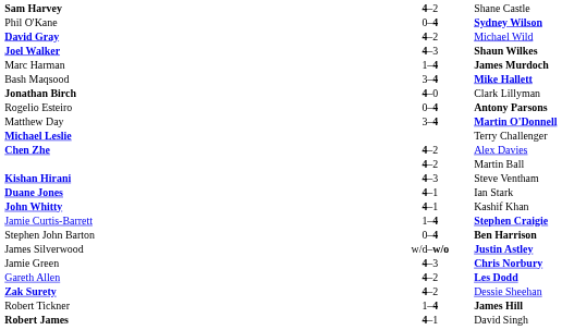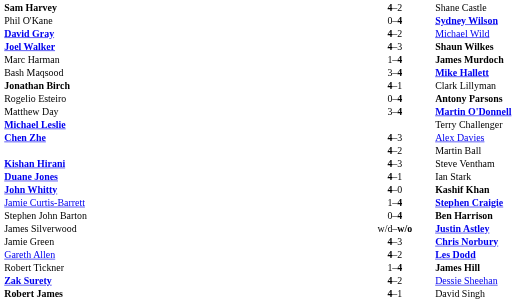 <table width="100%" cellspacing="1">
 <tr>
 <th width=45%></th>
 <th width=10%></th>
 <th width=45%></th>
 </tr>
 <tr>
 <td> <strong>Sam Harvey</strong></td>
 <td align="center"><strong>4</strong>–2</td>
 <td> Shane Castle</td>
 </tr>
 <tr>
 <td> Phil O'Kane</td>
 <td align="center">0–<strong>4</strong></td>
 <td> <strong><a href='#'>Sydney Wilson</a></strong></td>
 </tr>
 <tr>
 <td> <strong><a href='#'>David Gray</a></strong></td>
 <td align="center"><strong>4</strong>–2</td>
 <td> <a href='#'>Michael Wild</a></td>
 </tr>
 <tr>
 <td> <strong><a href='#'>Joel Walker</a></strong></td>
 <td align="center"><strong>4</strong>–3</td>
 <td><strong> Shaun Wilkes</strong></td>
 </tr>
 <tr>
 <td> Marc Harman</td>
 <td align="center">1–<strong>4</strong></td>
 <td> <strong>James Murdoch</strong></td>
 </tr>
 <tr>
 <td> Bash Maqsood</td>
 <td align="center">3–<strong>4</strong></td>
 <td> <strong><a href='#'>Mike Hallett</a></strong></td>
 </tr>
 <tr>
 <td> <strong>Jonathan Birch</strong></td>
-<td align="center"><strong>4</strong>–0</td>
+<td align="center"><strong>4</strong>–1</td>
 <td> Clark Lillyman</td>
 </tr>
 <tr>
 <td> Rogelio Esteiro</td>
 <td align="center">0–<strong>4</strong></td>
 <td> <strong>Antony Parsons</strong></td>
 </tr>
 <tr>
 <td> Matthew Day</td>
 <td align="center">3–<strong>4</strong></td>
 <td> <strong><a href='#'>Martin O'Donnell</a></strong></td>
 </tr>
 <tr>
 <td> <strong><a href='#'>Michael Leslie</a></strong></td>
 <td align="center"></td>
 <td> Terry Challenger</td>
 </tr>
 <tr>
 <td> <strong><a href='#'>Chen Zhe</a></strong></td>
-<td align="center"><strong>4</strong>–2</td>
+<td align="center"><strong>4</strong>–3</td>
 <td> <a href='#'>Alex Davies</a></td>
 </tr>
 <tr>
 <td></td>
 <td align="center"><strong>4</strong>–2</td>
 <td> Martin Ball</td>
 </tr>
 <tr>
 <td> <strong><a href='#'>Kishan Hirani</a></strong></td>
 <td align="center"><strong>4</strong>–3</td>
 <td> Steve Ventham</td>
 </tr>
 <tr>
 <td> <strong><a href='#'>Duane Jones</a></strong></td>
 <td align="center"><strong>4</strong>–1</td>
 <td> Ian Stark</td>
 </tr>
 <tr>
 <td> <strong><a href='#'>John Whitty</a></strong></td>
-<td align="center"><strong>4</strong>–1</td>
-<td> Kashif Khan</td>
+<td align="center"><strong>4</strong>–0</td>
+<td><strong> Kashif Khan</strong></td>
 </tr>
 <tr>
 <td> <a href='#'>Jamie Curtis-Barrett</a></td>
 <td align="center">1–<strong>4</strong></td>
 <td> <strong><a href='#'>Stephen Craigie</a></strong></td>
 </tr>
 <tr>
 <td> Stephen John Barton</td>
 <td align="center">0–<strong>4</strong></td>
 <td> <strong>Ben Harrison</strong></td>
 </tr>
 <tr>
 <td> James Silverwood</td>
 <td align="center">w/d–<strong>w/o</strong></td>
 <td> <strong><a href='#'>Justin Astley</a></strong></td>
 </tr>
 <tr>
 <td> Jamie Green</td>
 <td align="center"><strong>4</strong>–3</td>
 <td> <strong><a href='#'>Chris Norbury</a></strong></td>
 </tr>
 <tr>
 <td> <a href='#'>Gareth Allen</a></td>
 <td align="center"><strong>4</strong>–2</td>
 <td> <strong><a href='#'>Les Dodd</a></strong></td>
 </tr>
 <tr>
+<td> Robert Tickner</td>
+<td align="center">1–<strong>4</strong></td>
+<td> <strong>James Hill</strong></td>
+</tr>
+<tr>
 <td> <strong><a href='#'>Zak Surety</a></strong></td>
 <td align="center"><strong>4</strong>–2</td>
 <td> <a href='#'>Dessie Sheehan</a></td>
-</tr>
-<tr>
-<td> Robert Tickner</td>
-<td align="center">1–<strong>4</strong></td>
-<td> <strong>James Hill</strong></td>
 </tr>
 <tr>
 <td> <strong>Robert James</strong></td>
 <td align="center"><strong>4</strong>–1</td>
 <td> David Singh</td>
 </tr>
 </table>
